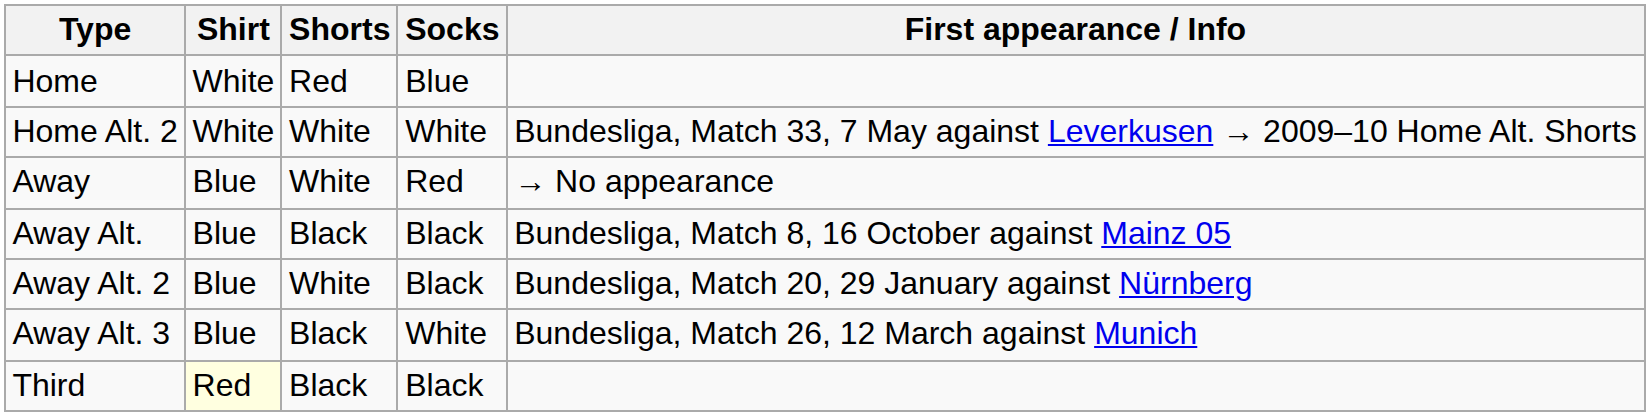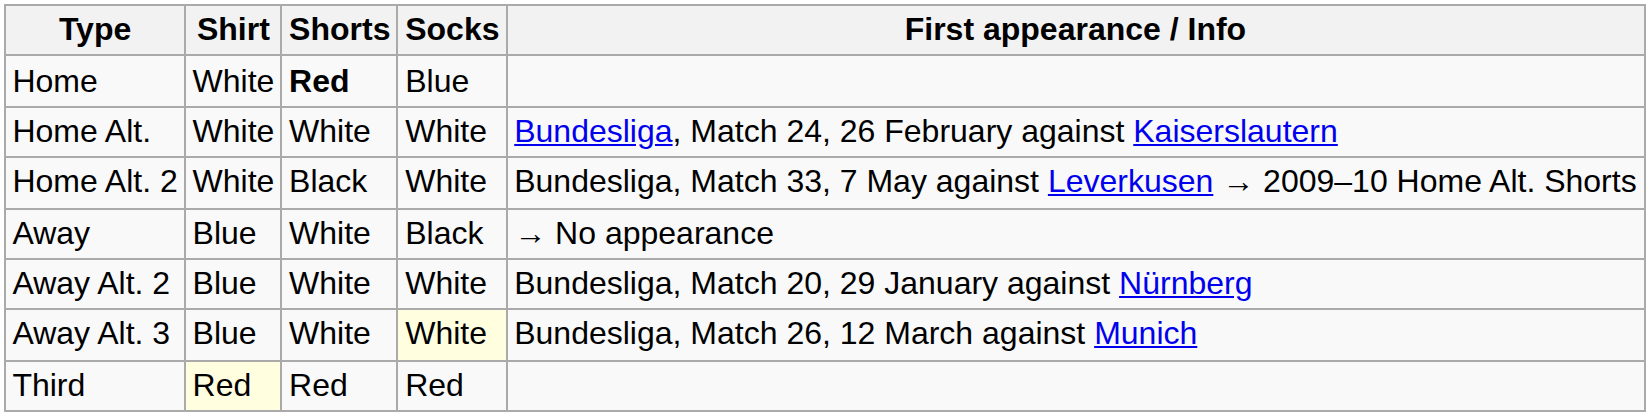 <table class="wikitable">
 <tr>
 <th>Type</th>
 <th>Shirt</th>
 <th>Shorts</th>
 <th>Socks</th>
 <th>First appearance / Info</th>
 </tr>
 <tr>
 <td>Home</td>
 <td>White</td>
-<td>Red</td>
+<td><strong>Red</strong></td>
 <td>Blue</td>
 <td></td>
 </tr>
 <tr>
+<td>Home Alt.</td>
+<td>White</td>
+<td>White</td>
+<td>White</td>
+<td><a href='#'>Bundesliga</a>, Match 24, 26 February against <a href='#'>Kaiserslautern</a></td>
+</tr>
+<tr>
 <td>Home Alt. 2</td>
 <td>White</td>
-<td>White</td>
+<td>Black</td>
 <td>White</td>
 <td>Bundesliga, Match 33, 7 May against <a href='#'>Leverkusen</a> → 2009–10 Home Alt. Shorts</td>
 </tr>
 <tr>
 <td>Away</td>
 <td>Blue</td>
 <td>White</td>
-<td>Red</td>
+<td>Black</td>
 <td>→ No appearance</td>
-</tr>
-<tr>
-<td>Away Alt.</td>
-<td>Blue</td>
-<td>Black</td>
-<td>Black</td>
-<td>Bundesliga, Match 8, 16 October against <a href='#'>Mainz 05</a></td>
 </tr>
 <tr>
 <td>Away Alt. 2</td>
 <td>Blue</td>
 <td>White</td>
-<td>Black</td>
+<td>White</td>
 <td>Bundesliga, Match 20, 29 January against <a href='#'>Nürnberg</a></td>
 </tr>
 <tr>
 <td>Away Alt. 3</td>
 <td>Blue</td>
-<td>Black</td>
 <td>White</td>
+<td style="background: lightyellow;">White</td>
 <td>Bundesliga, Match 26, 12 March against <a href='#'>Munich</a></td>
 </tr>
 <tr>
 <td>Third</td>
 <td style="background: lightyellow;">Red</td>
-<td>Black</td>
-<td>Black</td>
+<td>Red</td>
+<td>Red</td>
 <td></td>
 </tr>
 </table>
